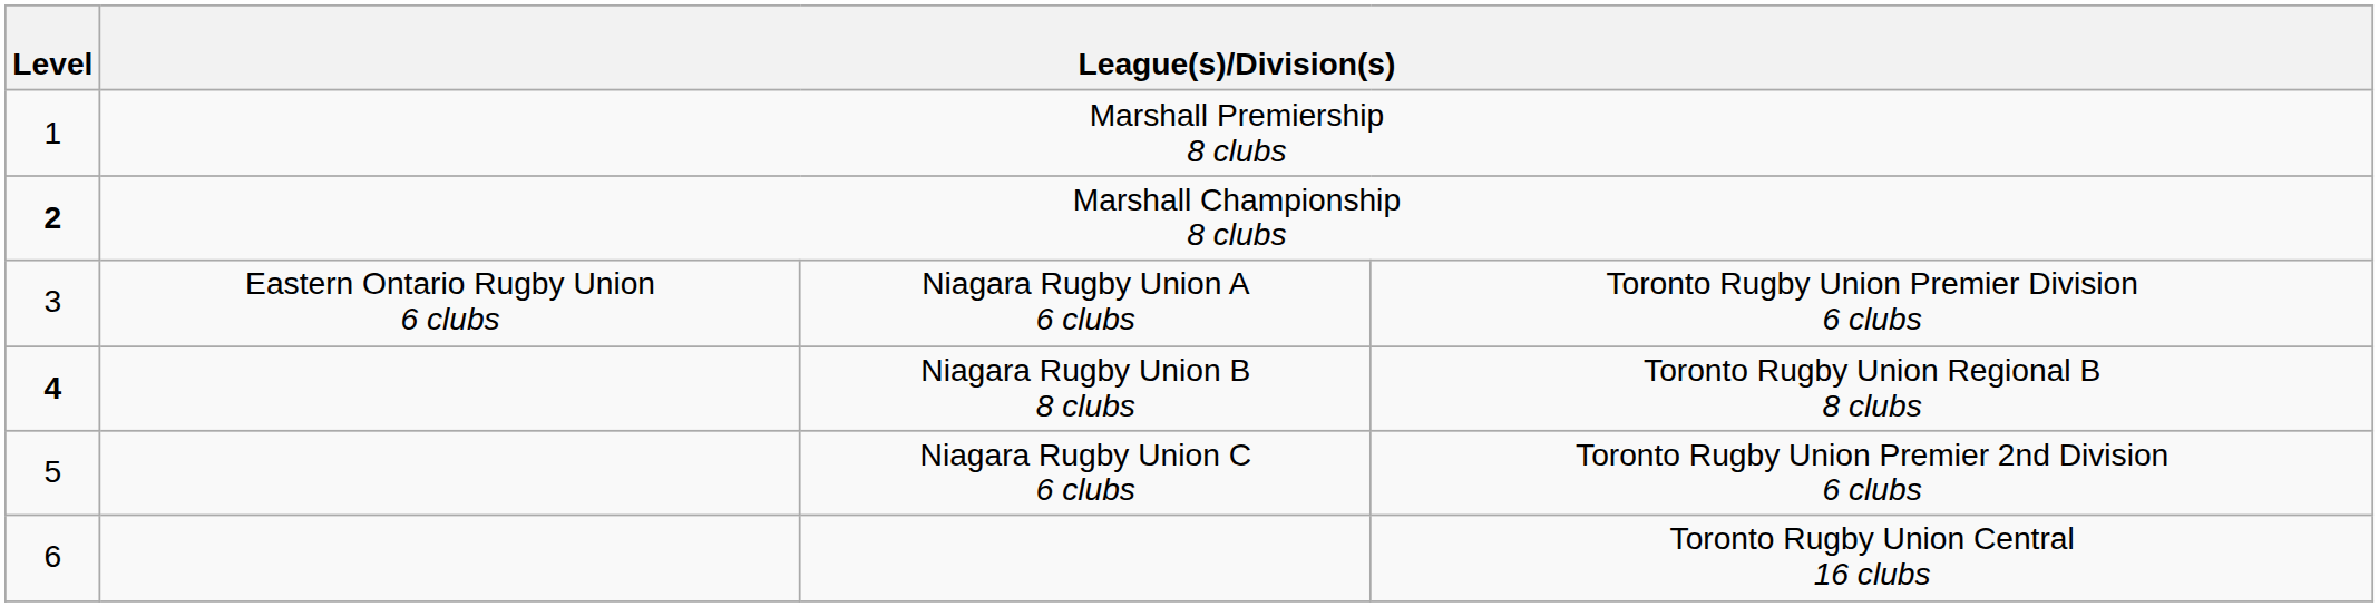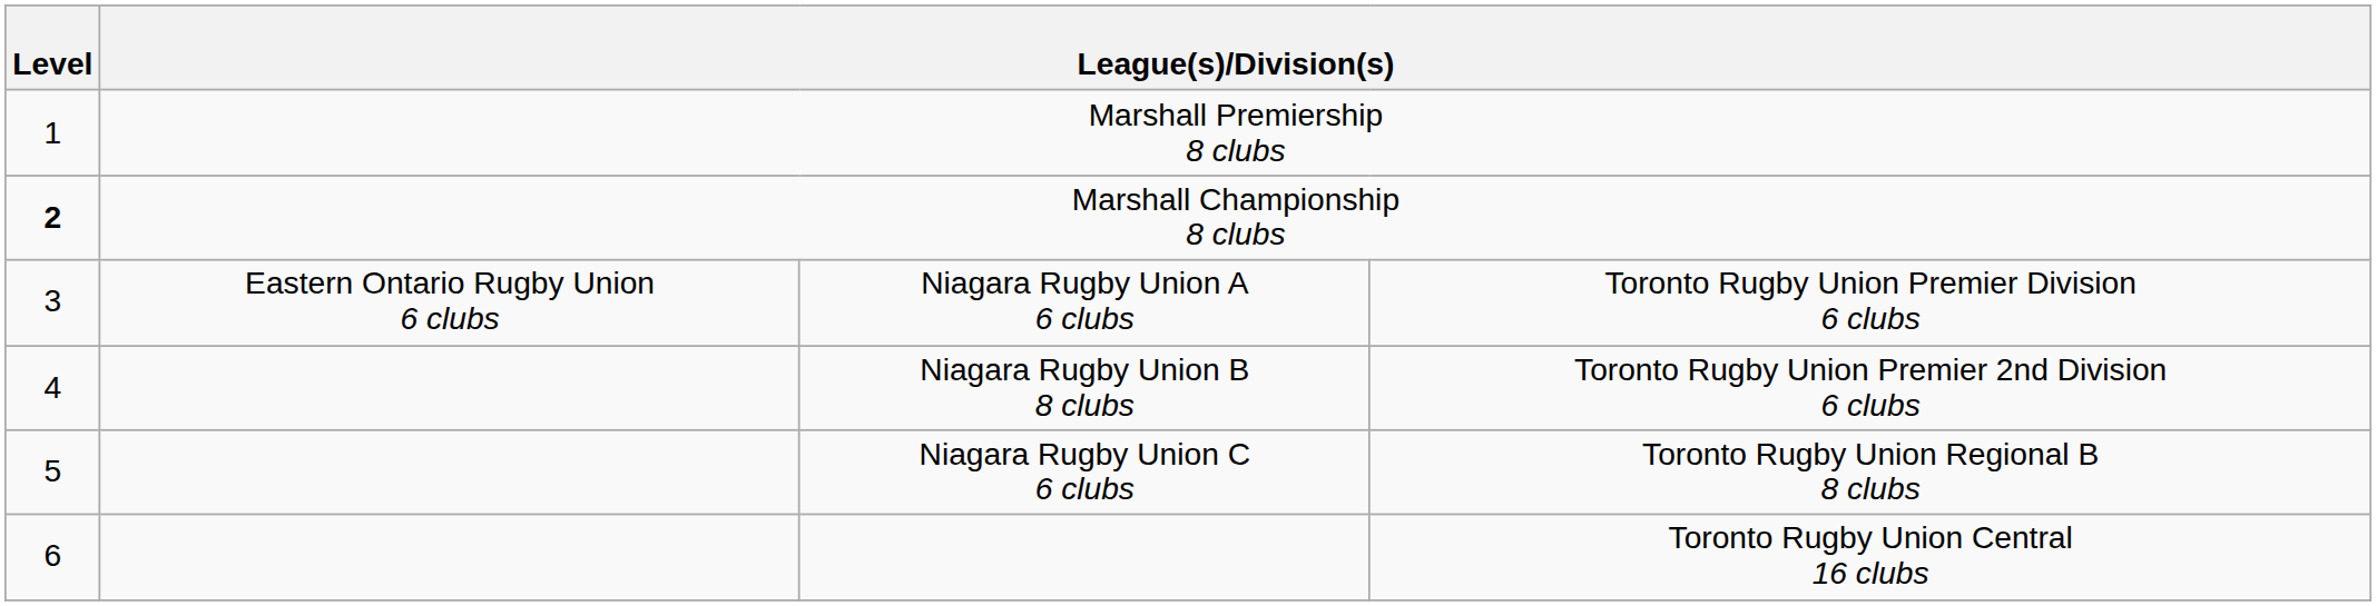 <table class="wikitable" style="text-align: center;">
 <tr>
 <th colspan="1" width="4%"><br>Level</th>
 <th colspan="3" width="96%"><br>League(s)/Division(s)</th>
 </tr>
 <tr>
 <td>1</td>
 <td colspan="3">Marshall Premiership<br><em>8 clubs</em></td>
 </tr>
 <tr>
 <td><strong>2</strong></td>
 <td colspan="3">Marshall Championship<br><em>8 clubs</em></td>
 </tr>
 <tr>
 <td>3</td>
 <td>Eastern Ontario Rugby Union<br><em>6 clubs</em></td>
 <td>Niagara Rugby Union A<br><em>6 clubs</em></td>
 <td>Toronto Rugby Union Premier Division<br><em>6 clubs</em></td>
 </tr>
 <tr>
-<td><strong>4</strong></td>
+<td>4</td>
 <td></td>
 <td>Niagara Rugby Union B<br><em>8 clubs</em></td>
-<td>Toronto Rugby Union Regional B<br><em>8 clubs</em></td>
+<td>Toronto Rugby Union Premier 2nd Division<br><em>6 clubs</em></td>
 </tr>
 <tr>
 <td>5</td>
 <td></td>
 <td>Niagara Rugby Union C<br><em>6 clubs</em></td>
-<td>Toronto Rugby Union Premier 2nd Division<br><em>6 clubs</em></td>
+<td>Toronto Rugby Union Regional B<br><em>8 clubs</em></td>
 </tr>
 <tr>
 <td>6</td>
 <td></td>
 <td></td>
 <td>Toronto Rugby Union Central<br><em>16 clubs</em></td>
 </tr>
 </table>
